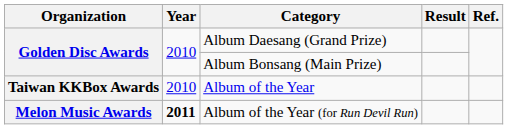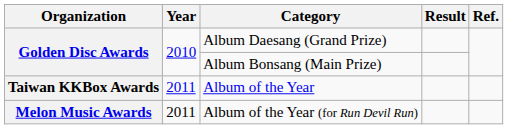 <table class="wikitable plainrowheaders">
 <tr>
 <th>Organization</th>
 <th>Year</th>
 <th>Category</th>
 <th>Result</th>
 <th>Ref.</th>
 </tr>
 <tr>
 <th rowspan="2" scope="row"><a href='#'>Golden Disc Awards</a></th>
 <td rowspan="2"><a href='#'>2010</a></td>
 <td>Album Daesang (Grand Prize)</td>
 <td></td>
 <td rowspan="2" style="text-align:center;"></td>
 </tr>
 <tr>
 <td>Album Bonsang (Main Prize)</td>
 <td></td>
 </tr>
 <tr>
 <th scope="row">Taiwan KKBox Awards</th>
-<td><a href='#'>2010</a></td>
+<td><a href='#'>2011</a></td>
 <td><a href='#'>Album of the Year</a></td>
 <td></td>
 <td style="text-align:center;"></td>
 </tr>
 <tr>
 <th scope="row"><a href='#'>Melon Music Awards</a></th>
-<td><strong>2011</strong></td>
+<td>2011</td>
 <td>Album of the Year <small>(for <em>Run Devil Run</em>)</small></td>
 <td></td>
 <td></td>
 </tr>
 </table>
